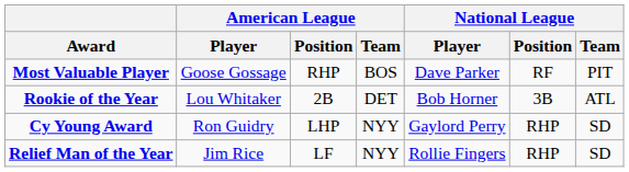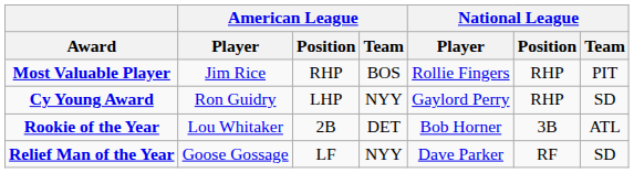 <table class="wikitable" style="text-align:center;">
 <tr>
 <th> </th>
 <th colspan=3><a href='#'>American League</a></th>
 <th colspan=3><a href='#'>National League</a></th>
 </tr>
 <tr>
 <th>Award</th>
 <th>Player</th>
 <th>Position</th>
 <th>Team</th>
 <th>Player</th>
 <th>Position</th>
 <th>Team</th>
 </tr>
 <tr>
 <td><strong><a href='#'>Most Valuable Player</a></strong></td>
-<td><a href='#'>Goose Gossage</a></td>
+<td><a href='#'>Jim Rice</a></td>
 <td>RHP</td>
 <td>BOS</td>
-<td><a href='#'>Dave Parker</a></td>
-<td>RF</td>
+<td><a href='#'>Rollie Fingers</a></td>
+<td>RHP</td>
 <td>PIT</td>
+</tr>
+<tr>
+<td><strong><a href='#'>Cy Young Award</a></strong></td>
+<td><a href='#'>Ron Guidry</a></td>
+<td>LHP</td>
+<td>NYY</td>
+<td><a href='#'>Gaylord Perry</a></td>
+<td>RHP</td>
+<td>SD</td>
 </tr>
 <tr>
 <td><strong><a href='#'>Rookie of the Year</a></strong></td>
 <td><a href='#'>Lou Whitaker</a></td>
 <td>2B</td>
 <td>DET</td>
 <td><a href='#'>Bob Horner</a></td>
 <td>3B</td>
 <td>ATL</td>
 </tr>
 <tr>
-<td><strong><a href='#'>Cy Young Award</a></strong></td>
-<td><a href='#'>Ron Guidry</a></td>
-<td>LHP</td>
-<td>NYY</td>
-<td><a href='#'>Gaylord Perry</a></td>
-<td>RHP</td>
-<td>SD</td>
-</tr>
-<tr>
 <td><strong><a href='#'>Relief Man of the Year</a></strong></td>
-<td><a href='#'>Jim Rice</a></td>
+<td><a href='#'>Goose Gossage</a></td>
 <td>LF</td>
 <td>NYY</td>
-<td><a href='#'>Rollie Fingers</a></td>
-<td>RHP</td>
+<td><a href='#'>Dave Parker</a></td>
+<td>RF</td>
 <td>SD</td>
 </tr>
 </table>
